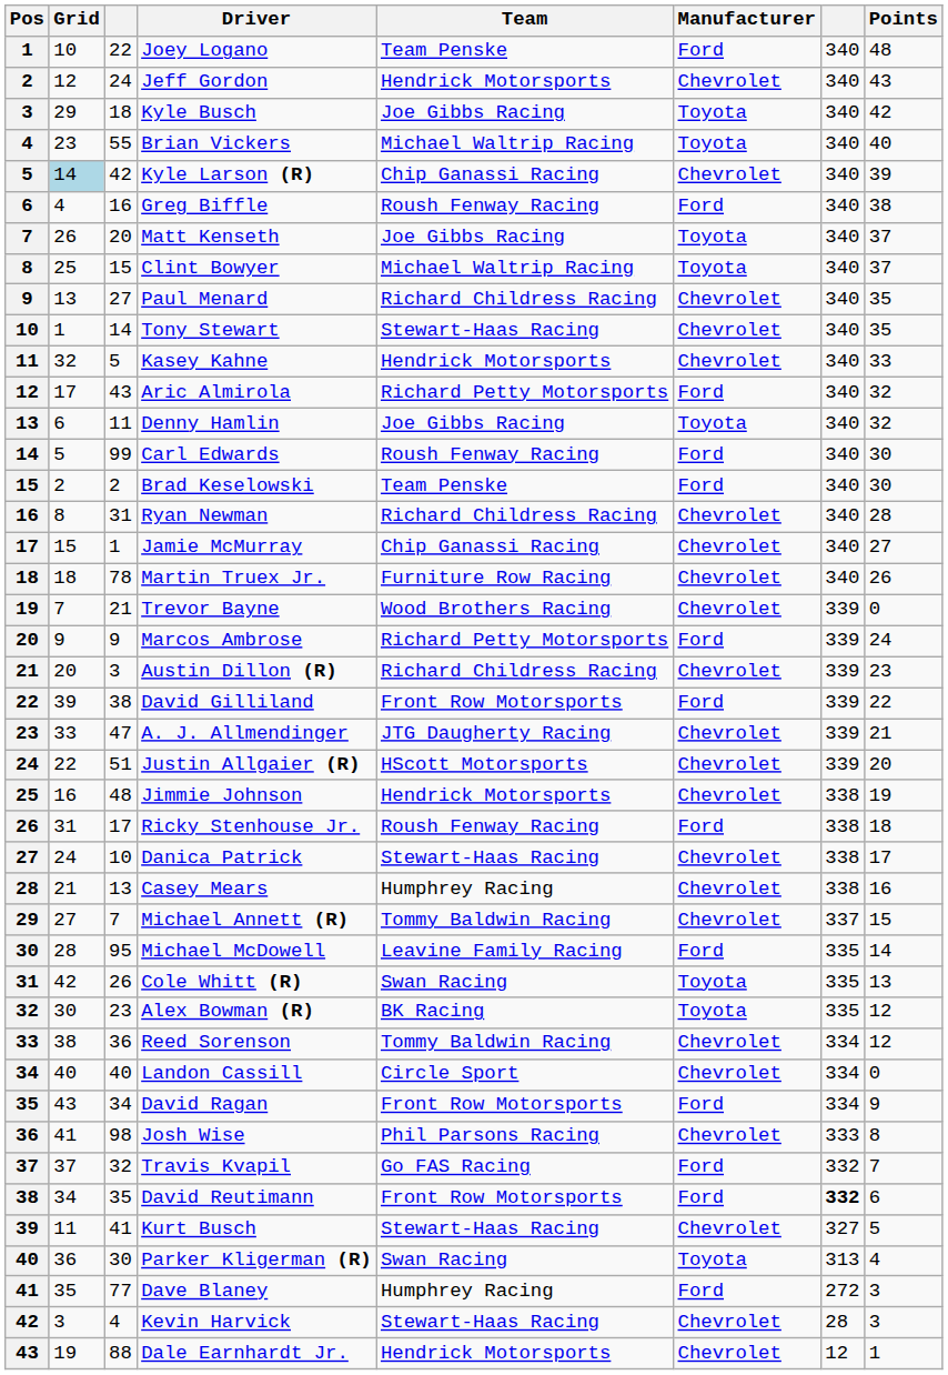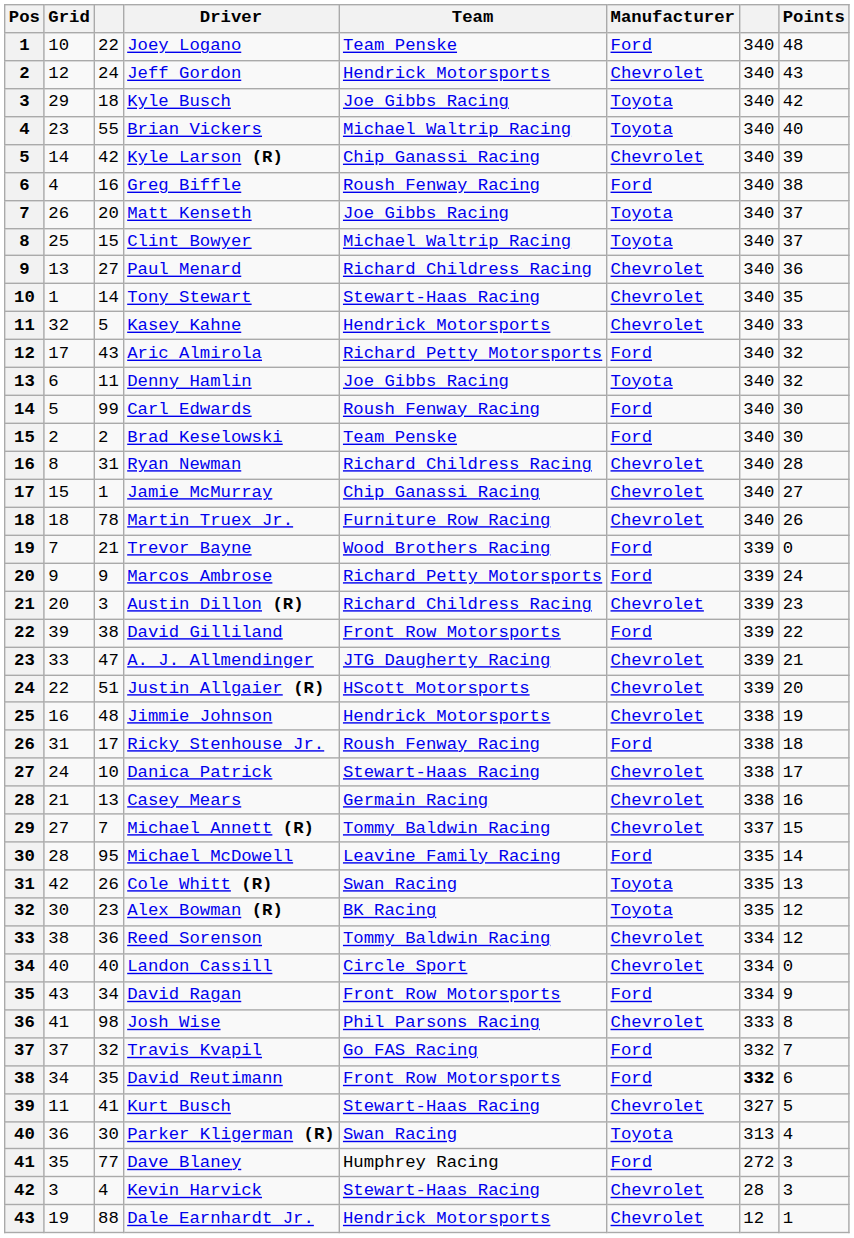 <table class="wikitable" style="font-size:95%">
 <tr>
 <th>Pos</th>
 <th>Grid</th>
 <th></th>
 <th>Driver</th>
 <th>Team</th>
 <th>Manufacturer</th>
 <th></th>
 <th>Points</th>
 </tr>
 <tr>
 <th>1</th>
 <td>10</td>
 <td>22</td>
 <td><a href='#'>Joey Logano</a></td>
 <td><a href='#'>Team Penske</a></td>
 <td><a href='#'>Ford</a></td>
 <td>340</td>
 <td>48</td>
 </tr>
 <tr>
 <th>2</th>
 <td>12</td>
 <td>24</td>
 <td><a href='#'>Jeff Gordon</a></td>
 <td><a href='#'>Hendrick Motorsports</a></td>
 <td><a href='#'>Chevrolet</a></td>
 <td>340</td>
 <td>43</td>
 </tr>
 <tr>
 <th>3</th>
 <td>29</td>
 <td>18</td>
 <td><a href='#'>Kyle Busch</a></td>
 <td><a href='#'>Joe Gibbs Racing</a></td>
 <td><a href='#'>Toyota</a></td>
 <td>340</td>
 <td>42</td>
 </tr>
 <tr>
 <th>4</th>
 <td>23</td>
 <td>55</td>
 <td><a href='#'>Brian Vickers</a></td>
 <td><a href='#'>Michael Waltrip Racing</a></td>
 <td><a href='#'>Toyota</a></td>
 <td>340</td>
 <td>40</td>
 </tr>
 <tr>
 <th>5</th>
-<td style="background: lightblue;">14</td>
+<td>14</td>
 <td>42</td>
 <td><a href='#'>Kyle Larson</a> <strong>(R)</strong></td>
 <td><a href='#'>Chip Ganassi Racing</a></td>
 <td><a href='#'>Chevrolet</a></td>
 <td>340</td>
 <td>39</td>
 </tr>
 <tr>
 <th>6</th>
 <td>4</td>
 <td>16</td>
 <td><a href='#'>Greg Biffle</a></td>
 <td><a href='#'>Roush Fenway Racing</a></td>
 <td><a href='#'>Ford</a></td>
 <td>340</td>
 <td>38</td>
 </tr>
 <tr>
 <th>7</th>
 <td>26</td>
 <td>20</td>
 <td><a href='#'>Matt Kenseth</a></td>
 <td><a href='#'>Joe Gibbs Racing</a></td>
 <td><a href='#'>Toyota</a></td>
 <td>340</td>
 <td>37</td>
 </tr>
 <tr>
 <th>8</th>
 <td>25</td>
 <td>15</td>
 <td><a href='#'>Clint Bowyer</a></td>
 <td><a href='#'>Michael Waltrip Racing</a></td>
 <td><a href='#'>Toyota</a></td>
 <td>340</td>
 <td>37</td>
 </tr>
 <tr>
 <th>9</th>
 <td>13</td>
 <td>27</td>
 <td><a href='#'>Paul Menard</a></td>
 <td><a href='#'>Richard Childress Racing</a></td>
 <td><a href='#'>Chevrolet</a></td>
 <td>340</td>
-<td>35</td>
+<td>36</td>
 </tr>
 <tr>
 <th>10</th>
 <td>1</td>
 <td>14</td>
 <td><a href='#'>Tony Stewart</a></td>
 <td><a href='#'>Stewart-Haas Racing</a></td>
 <td><a href='#'>Chevrolet</a></td>
 <td>340</td>
 <td>35</td>
 </tr>
 <tr>
 <th>11</th>
 <td>32</td>
 <td>5</td>
 <td><a href='#'>Kasey Kahne</a></td>
 <td><a href='#'>Hendrick Motorsports</a></td>
 <td><a href='#'>Chevrolet</a></td>
 <td>340</td>
 <td>33</td>
 </tr>
 <tr>
 <th>12</th>
 <td>17</td>
 <td>43</td>
 <td><a href='#'>Aric Almirola</a></td>
 <td><a href='#'>Richard Petty Motorsports</a></td>
 <td><a href='#'>Ford</a></td>
 <td>340</td>
 <td>32</td>
 </tr>
 <tr>
 <th>13</th>
 <td>6</td>
 <td>11</td>
 <td><a href='#'>Denny Hamlin</a></td>
 <td><a href='#'>Joe Gibbs Racing</a></td>
 <td><a href='#'>Toyota</a></td>
 <td>340</td>
 <td>32</td>
 </tr>
 <tr>
 <th>14</th>
 <td>5</td>
 <td>99</td>
 <td><a href='#'>Carl Edwards</a></td>
 <td><a href='#'>Roush Fenway Racing</a></td>
 <td><a href='#'>Ford</a></td>
 <td>340</td>
 <td>30</td>
 </tr>
 <tr>
 <th>15</th>
 <td>2</td>
 <td>2</td>
 <td><a href='#'>Brad Keselowski</a></td>
 <td><a href='#'>Team Penske</a></td>
 <td><a href='#'>Ford</a></td>
 <td>340</td>
 <td>30</td>
 </tr>
 <tr>
 <th>16</th>
 <td>8</td>
 <td>31</td>
 <td><a href='#'>Ryan Newman</a></td>
 <td><a href='#'>Richard Childress Racing</a></td>
 <td><a href='#'>Chevrolet</a></td>
 <td>340</td>
 <td>28</td>
 </tr>
 <tr>
 <th>17</th>
 <td>15</td>
 <td>1</td>
 <td><a href='#'>Jamie McMurray</a></td>
 <td><a href='#'>Chip Ganassi Racing</a></td>
 <td><a href='#'>Chevrolet</a></td>
 <td>340</td>
 <td>27</td>
 </tr>
 <tr>
 <th>18</th>
 <td>18</td>
 <td>78</td>
 <td><a href='#'>Martin Truex Jr.</a></td>
 <td><a href='#'>Furniture Row Racing</a></td>
 <td><a href='#'>Chevrolet</a></td>
 <td>340</td>
 <td>26</td>
 </tr>
 <tr>
 <th>19</th>
 <td>7</td>
 <td>21</td>
 <td><a href='#'>Trevor Bayne</a></td>
 <td><a href='#'>Wood Brothers Racing</a></td>
-<td><a href='#'>Chevrolet</a></td>
+<td><a href='#'>Ford</a></td>
 <td>339</td>
 <td>0</td>
 </tr>
 <tr>
 <th>20</th>
 <td>9</td>
 <td>9</td>
 <td><a href='#'>Marcos Ambrose</a></td>
 <td><a href='#'>Richard Petty Motorsports</a></td>
 <td><a href='#'>Ford</a></td>
 <td>339</td>
 <td>24</td>
 </tr>
 <tr>
 <th>21</th>
 <td>20</td>
 <td>3</td>
 <td><a href='#'>Austin Dillon</a> <strong>(R)</strong></td>
 <td><a href='#'>Richard Childress Racing</a></td>
 <td><a href='#'>Chevrolet</a></td>
 <td>339</td>
 <td>23</td>
 </tr>
 <tr>
 <th>22</th>
 <td>39</td>
 <td>38</td>
 <td><a href='#'>David Gilliland</a></td>
 <td><a href='#'>Front Row Motorsports</a></td>
 <td><a href='#'>Ford</a></td>
 <td>339</td>
 <td>22</td>
 </tr>
 <tr>
 <th>23</th>
 <td>33</td>
 <td>47</td>
 <td><a href='#'>A. J. Allmendinger</a></td>
 <td><a href='#'>JTG Daugherty Racing</a></td>
 <td><a href='#'>Chevrolet</a></td>
 <td>339</td>
 <td>21</td>
 </tr>
 <tr>
 <th>24</th>
 <td>22</td>
 <td>51</td>
 <td><a href='#'>Justin Allgaier</a> <strong>(R)</strong></td>
 <td><a href='#'>HScott Motorsports</a></td>
 <td><a href='#'>Chevrolet</a></td>
 <td>339</td>
 <td>20</td>
 </tr>
 <tr>
 <th>25</th>
 <td>16</td>
 <td>48</td>
 <td><a href='#'>Jimmie Johnson</a></td>
 <td><a href='#'>Hendrick Motorsports</a></td>
 <td><a href='#'>Chevrolet</a></td>
 <td>338</td>
 <td>19</td>
 </tr>
 <tr>
 <th>26</th>
 <td>31</td>
 <td>17</td>
 <td><a href='#'>Ricky Stenhouse Jr.</a></td>
 <td><a href='#'>Roush Fenway Racing</a></td>
 <td><a href='#'>Ford</a></td>
 <td>338</td>
 <td>18</td>
 </tr>
 <tr>
 <th>27</th>
 <td>24</td>
 <td>10</td>
 <td><a href='#'>Danica Patrick</a></td>
 <td><a href='#'>Stewart-Haas Racing</a></td>
 <td><a href='#'>Chevrolet</a></td>
 <td>338</td>
 <td>17</td>
 </tr>
 <tr>
 <th>28</th>
 <td>21</td>
 <td>13</td>
 <td><a href='#'>Casey Mears</a></td>
-<td>Humphrey Racing</td>
+<td><a href='#'>Germain Racing</a></td>
 <td><a href='#'>Chevrolet</a></td>
 <td>338</td>
 <td>16</td>
 </tr>
 <tr>
 <th>29</th>
 <td>27</td>
 <td>7</td>
 <td><a href='#'>Michael Annett</a> <strong>(R)</strong></td>
 <td><a href='#'>Tommy Baldwin Racing</a></td>
 <td><a href='#'>Chevrolet</a></td>
 <td>337</td>
 <td>15</td>
 </tr>
 <tr>
 <th>30</th>
 <td>28</td>
 <td>95</td>
 <td><a href='#'>Michael McDowell</a></td>
 <td><a href='#'>Leavine Family Racing</a></td>
 <td><a href='#'>Ford</a></td>
 <td>335</td>
 <td>14</td>
 </tr>
 <tr>
 <th>31</th>
 <td>42</td>
 <td>26</td>
 <td><a href='#'>Cole Whitt</a> <strong>(R)</strong></td>
 <td><a href='#'>Swan Racing</a></td>
 <td><a href='#'>Toyota</a></td>
 <td>335</td>
 <td>13</td>
 </tr>
 <tr>
 <th>32</th>
 <td>30</td>
 <td>23</td>
 <td><a href='#'>Alex Bowman</a> <strong>(R)</strong></td>
 <td><a href='#'>BK Racing</a></td>
 <td><a href='#'>Toyota</a></td>
 <td>335</td>
 <td>12</td>
 </tr>
 <tr>
 <th>33</th>
 <td>38</td>
 <td>36</td>
 <td><a href='#'>Reed Sorenson</a></td>
 <td><a href='#'>Tommy Baldwin Racing</a></td>
 <td><a href='#'>Chevrolet</a></td>
 <td>334</td>
 <td>12</td>
 </tr>
 <tr>
 <th>34</th>
 <td>40</td>
 <td>40</td>
 <td><a href='#'>Landon Cassill</a></td>
 <td><a href='#'>Circle Sport</a></td>
 <td><a href='#'>Chevrolet</a></td>
 <td>334</td>
 <td>0</td>
 </tr>
 <tr>
 <th>35</th>
 <td>43</td>
 <td>34</td>
 <td><a href='#'>David Ragan</a></td>
 <td><a href='#'>Front Row Motorsports</a></td>
 <td><a href='#'>Ford</a></td>
 <td>334</td>
 <td>9</td>
 </tr>
 <tr>
 <th>36</th>
 <td>41</td>
 <td>98</td>
 <td><a href='#'>Josh Wise</a></td>
 <td><a href='#'>Phil Parsons Racing</a></td>
 <td><a href='#'>Chevrolet</a></td>
 <td>333</td>
 <td>8</td>
 </tr>
 <tr>
 <th>37</th>
 <td>37</td>
 <td>32</td>
 <td><a href='#'>Travis Kvapil</a></td>
 <td><a href='#'>Go FAS Racing</a></td>
 <td><a href='#'>Ford</a></td>
 <td>332</td>
 <td>7</td>
 </tr>
 <tr>
 <th>38</th>
 <td>34</td>
 <td>35</td>
 <td><a href='#'>David Reutimann</a></td>
 <td><a href='#'>Front Row Motorsports</a></td>
 <td><a href='#'>Ford</a></td>
 <td><strong>332</strong></td>
 <td>6</td>
 </tr>
 <tr>
 <th>39</th>
 <td>11</td>
 <td>41</td>
 <td><a href='#'>Kurt Busch</a></td>
 <td><a href='#'>Stewart-Haas Racing</a></td>
 <td><a href='#'>Chevrolet</a></td>
 <td>327</td>
 <td>5</td>
 </tr>
 <tr>
 <th>40</th>
 <td>36</td>
 <td>30</td>
 <td><a href='#'>Parker Kligerman</a> <strong>(R)</strong></td>
 <td><a href='#'>Swan Racing</a></td>
 <td><a href='#'>Toyota</a></td>
 <td>313</td>
 <td>4</td>
 </tr>
 <tr>
 <th>41</th>
 <td>35</td>
 <td>77</td>
 <td><a href='#'>Dave Blaney</a></td>
 <td>Humphrey Racing</td>
 <td><a href='#'>Ford</a></td>
 <td>272</td>
 <td>3</td>
 </tr>
 <tr>
 <th>42</th>
 <td>3</td>
 <td>4</td>
 <td><a href='#'>Kevin Harvick</a></td>
 <td><a href='#'>Stewart-Haas Racing</a></td>
 <td><a href='#'>Chevrolet</a></td>
 <td>28</td>
 <td>3</td>
 </tr>
 <tr>
 <th>43</th>
 <td>19</td>
 <td>88</td>
 <td><a href='#'>Dale Earnhardt Jr.</a></td>
 <td><a href='#'>Hendrick Motorsports</a></td>
 <td><a href='#'>Chevrolet</a></td>
 <td>12</td>
 <td>1</td>
 </tr>
 </table>
